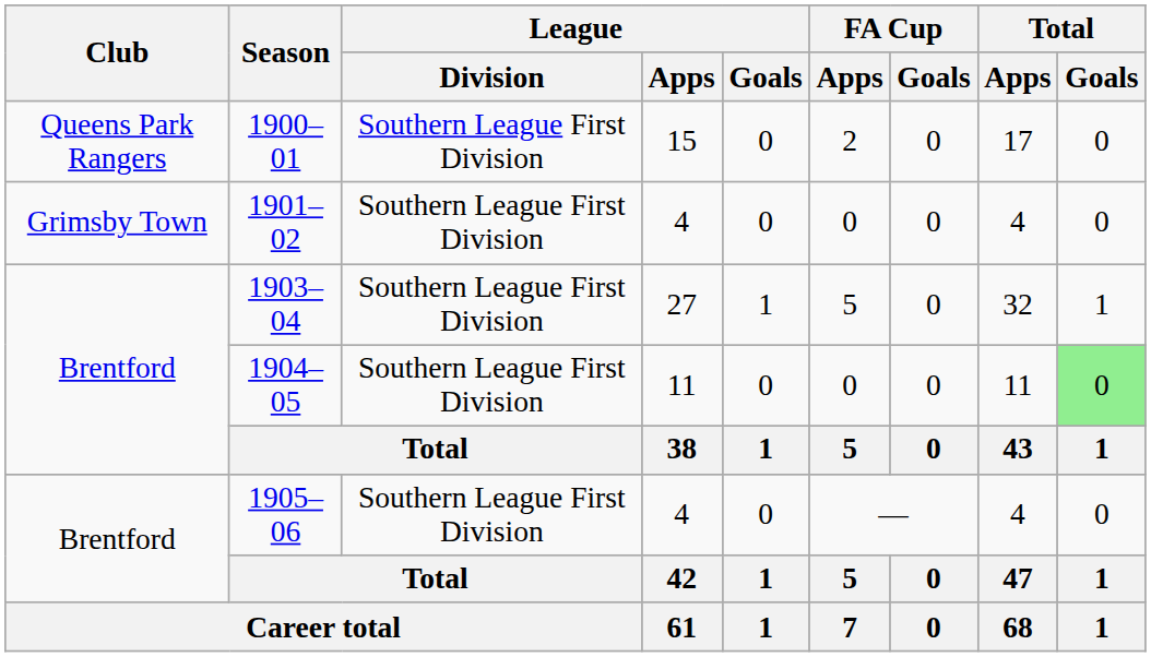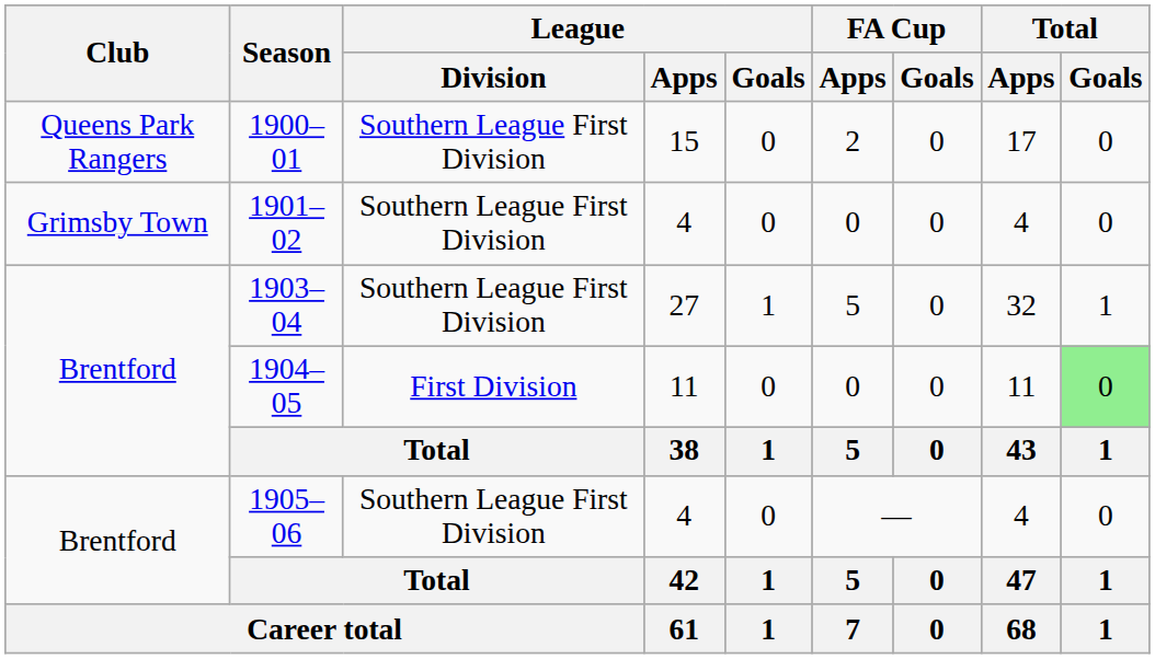 <table class="wikitable" style="text-align: center;">
 <tr>
 <th rowspan="2">Club</th>
 <th rowspan="2">Season</th>
 <th colspan="3">League</th>
 <th colspan="2">FA Cup</th>
 <th colspan="2">Total</th>
 </tr>
 <tr>
 <th>Division</th>
 <th>Apps</th>
 <th>Goals</th>
 <th>Apps</th>
 <th>Goals</th>
 <th>Apps</th>
 <th>Goals</th>
 </tr>
 <tr>
 <td><a href='#'>Queens Park Rangers</a></td>
 <td><a href='#'>1900–01</a></td>
 <td><a href='#'>Southern League</a> First Division</td>
 <td>15</td>
 <td>0</td>
 <td>2</td>
 <td>0</td>
 <td>17</td>
 <td>0</td>
 </tr>
 <tr>
 <td><a href='#'>Grimsby Town</a></td>
 <td><a href='#'>1901–02</a></td>
 <td>Southern League First Division</td>
 <td>4</td>
 <td>0</td>
 <td>0</td>
 <td>0</td>
 <td>4</td>
 <td>0</td>
 </tr>
 <tr>
 <td rowspan="3"><a href='#'>Brentford</a></td>
 <td><a href='#'>1903–04</a></td>
 <td>Southern League First Division</td>
 <td>27</td>
 <td>1</td>
 <td>5</td>
 <td>0</td>
 <td>32</td>
 <td>1</td>
 </tr>
 <tr>
 <td><a href='#'>1904–05</a></td>
-<td>Southern League First Division</td>
+<td><a href='#'>First Division</a></td>
 <td>11</td>
 <td>0</td>
 <td>0</td>
 <td>0</td>
 <td>11</td>
 <td style="background: lightgreen;">0</td>
 </tr>
 <tr>
 <th colspan="2">Total</th>
 <th>38</th>
 <th>1</th>
 <th>5</th>
 <th>0</th>
 <th>43</th>
 <th>1</th>
 </tr>
 <tr>
 <td rowspan="2">Brentford</td>
 <td><a href='#'>1905–06</a></td>
 <td>Southern League First Division</td>
 <td>4</td>
 <td>0</td>
 <td colspan="2">—</td>
 <td>4</td>
 <td>0</td>
 </tr>
 <tr>
 <th colspan="2">Total</th>
 <th>42</th>
 <th>1</th>
 <th>5</th>
 <th>0</th>
 <th>47</th>
 <th>1</th>
 </tr>
 <tr>
 <th colspan="3">Career total</th>
 <th>61</th>
 <th>1</th>
 <th>7</th>
 <th>0</th>
 <th>68</th>
 <th>1</th>
 </tr>
 </table>
